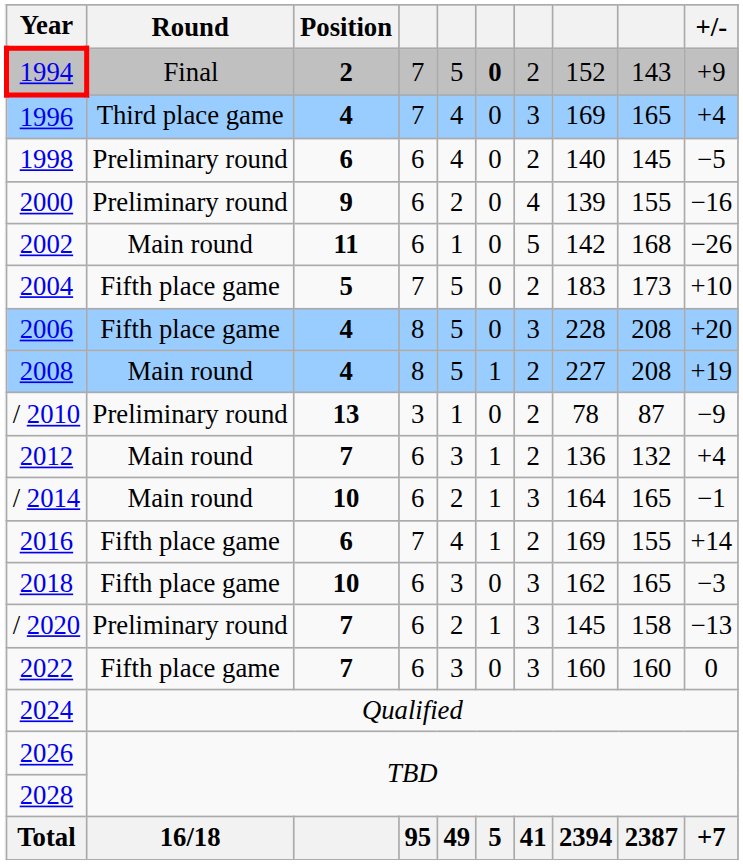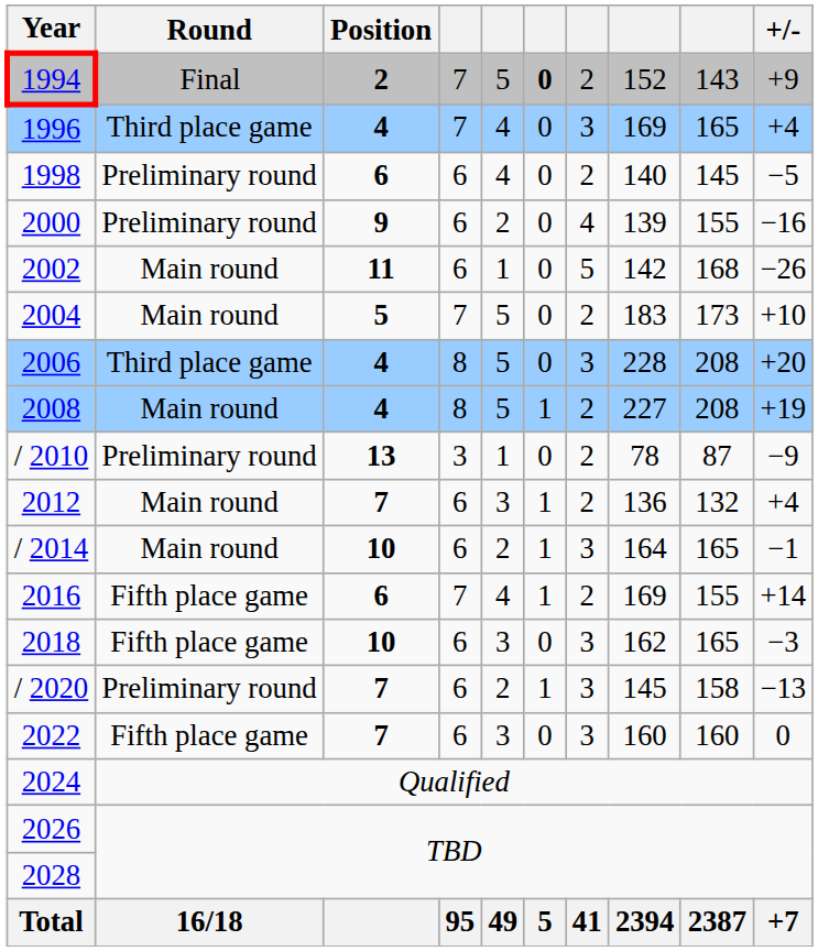 <table class="wikitable" style="text-align: center;">
 <tr>
 <th>Year</th>
 <th>Round</th>
 <th>Position</th>
 <th width="15"></th>
 <th width="15"></th>
 <th width="15"></th>
 <th width="15"></th>
 <th></th>
 <th></th>
 <th>+/-</th>
 </tr>
 <tr style="background:silver;">
 <td style="border: 3px solid red"> <a href='#'>1994</a></td>
 <td>Final</td>
 <td><strong>2</strong></td>
 <td>7</td>
 <td>5</td>
 <td><strong>0</strong></td>
 <td>2</td>
 <td>152</td>
 <td>143</td>
 <td>+9</td>
 </tr>
 <tr style="background:#9acdff;">
 <td> <a href='#'>1996</a></td>
 <td>Third place game</td>
 <td><strong>4</strong></td>
 <td>7</td>
 <td>4</td>
 <td>0</td>
 <td>3</td>
 <td>169</td>
 <td>165</td>
 <td>+4</td>
 </tr>
 <tr>
 <td> <a href='#'>1998</a></td>
 <td>Preliminary round</td>
 <td><strong>6</strong></td>
 <td>6</td>
 <td>4</td>
 <td>0</td>
 <td>2</td>
 <td>140</td>
 <td>145</td>
 <td>−5</td>
 </tr>
 <tr>
 <td> <a href='#'>2000</a></td>
 <td>Preliminary round</td>
 <td><strong>9</strong></td>
 <td>6</td>
 <td>2</td>
 <td>0</td>
 <td>4</td>
 <td>139</td>
 <td>155</td>
 <td>−16</td>
 </tr>
 <tr>
 <td> <a href='#'>2002</a></td>
 <td>Main round</td>
 <td><strong>11</strong></td>
 <td>6</td>
 <td>1</td>
 <td>0</td>
 <td>5</td>
 <td>142</td>
 <td>168</td>
 <td>−26</td>
 </tr>
 <tr>
 <td> <a href='#'>2004</a></td>
-<td>Fifth place game</td>
+<td>Main round</td>
 <td><strong>5</strong></td>
 <td>7</td>
 <td>5</td>
 <td>0</td>
 <td>2</td>
 <td>183</td>
 <td>173</td>
 <td>+10</td>
 </tr>
 <tr style="background:#9acdff;">
 <td> <a href='#'>2006</a></td>
-<td>Fifth place game</td>
+<td>Third place game</td>
 <td><strong>4</strong></td>
 <td>8</td>
 <td>5</td>
 <td>0</td>
 <td>3</td>
 <td>228</td>
 <td>208</td>
 <td>+20</td>
 </tr>
 <tr style="background:#9acdff;">
 <td> <a href='#'>2008</a></td>
 <td>Main round</td>
 <td><strong>4</strong></td>
 <td>8</td>
 <td>5</td>
 <td>1</td>
 <td>2</td>
 <td>227</td>
 <td>208</td>
 <td>+19</td>
 </tr>
 <tr>
 <td>/ <a href='#'>2010</a></td>
 <td>Preliminary round</td>
 <td><strong>13</strong></td>
 <td>3</td>
 <td>1</td>
 <td>0</td>
 <td>2</td>
 <td>78</td>
 <td>87</td>
 <td>−9</td>
 </tr>
 <tr>
 <td> <a href='#'>2012</a></td>
 <td>Main round</td>
 <td><strong>7</strong></td>
 <td>6</td>
 <td>3</td>
 <td>1</td>
 <td>2</td>
 <td>136</td>
 <td>132</td>
 <td>+4</td>
 </tr>
 <tr>
 <td>/ <a href='#'>2014</a></td>
 <td>Main round</td>
 <td><strong>10</strong></td>
 <td>6</td>
 <td>2</td>
 <td>1</td>
 <td>3</td>
 <td>164</td>
 <td>165</td>
 <td>−1</td>
 </tr>
 <tr>
 <td> <a href='#'>2016</a></td>
 <td>Fifth place game</td>
 <td><strong>6</strong></td>
 <td>7</td>
 <td>4</td>
 <td>1</td>
 <td>2</td>
 <td>169</td>
 <td>155</td>
 <td>+14</td>
 </tr>
 <tr>
 <td> <a href='#'>2018</a></td>
 <td>Fifth place game</td>
 <td><strong>10</strong></td>
 <td>6</td>
 <td>3</td>
 <td>0</td>
 <td>3</td>
 <td>162</td>
 <td>165</td>
 <td>−3</td>
 </tr>
 <tr>
 <td>/ <a href='#'>2020</a></td>
 <td>Preliminary round</td>
 <td><strong>7</strong></td>
 <td>6</td>
 <td>2</td>
 <td>1</td>
 <td>3</td>
 <td>145</td>
 <td>158</td>
 <td>−13</td>
 </tr>
 <tr>
 <td> <a href='#'>2022</a></td>
 <td>Fifth place game</td>
 <td><strong>7</strong></td>
 <td>6</td>
 <td>3</td>
 <td>0</td>
 <td>3</td>
 <td>160</td>
 <td>160</td>
 <td>0</td>
 </tr>
 <tr>
 <td> <a href='#'>2024</a></td>
 <td colspan="9"><em>Qualified</em></td>
 </tr>
 <tr>
 <td> <a href='#'>2026</a></td>
 <td colspan="9" rowspan="2"><em>TBD</em></td>
 </tr>
 <tr>
 <td> <a href='#'>2028</a></td>
 </tr>
 <tr>
 <th>Total</th>
 <th>16/18</th>
 <th></th>
 <th>95</th>
 <th>49</th>
 <th>5</th>
 <th>41</th>
 <th>2394</th>
 <th>2387</th>
 <th>+7</th>
 </tr>
 </table>
